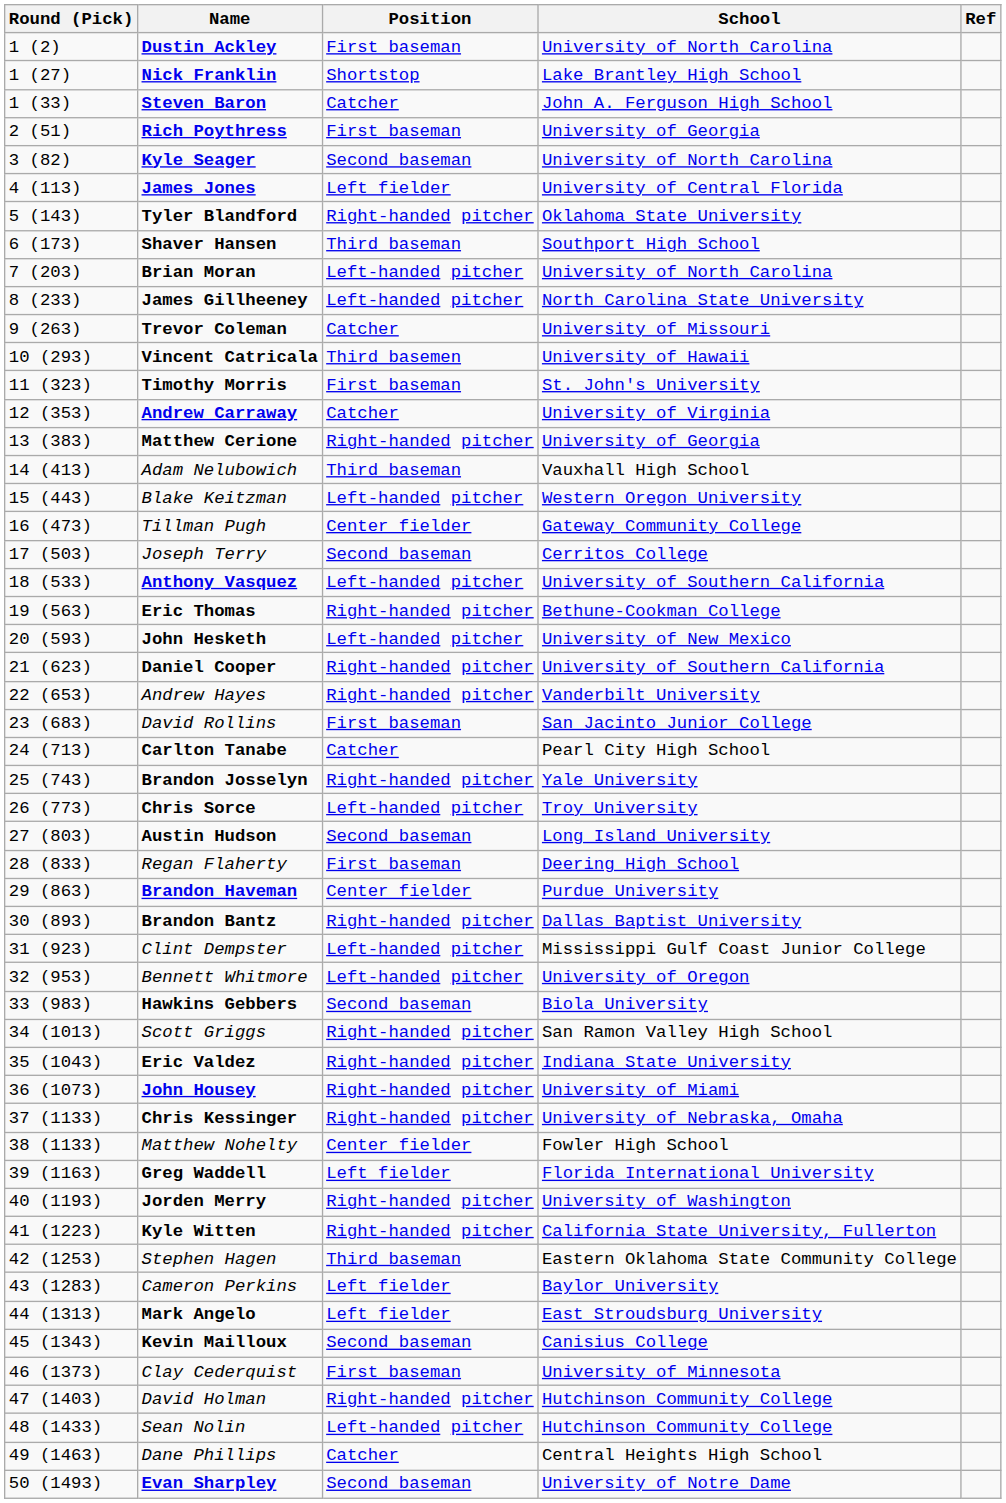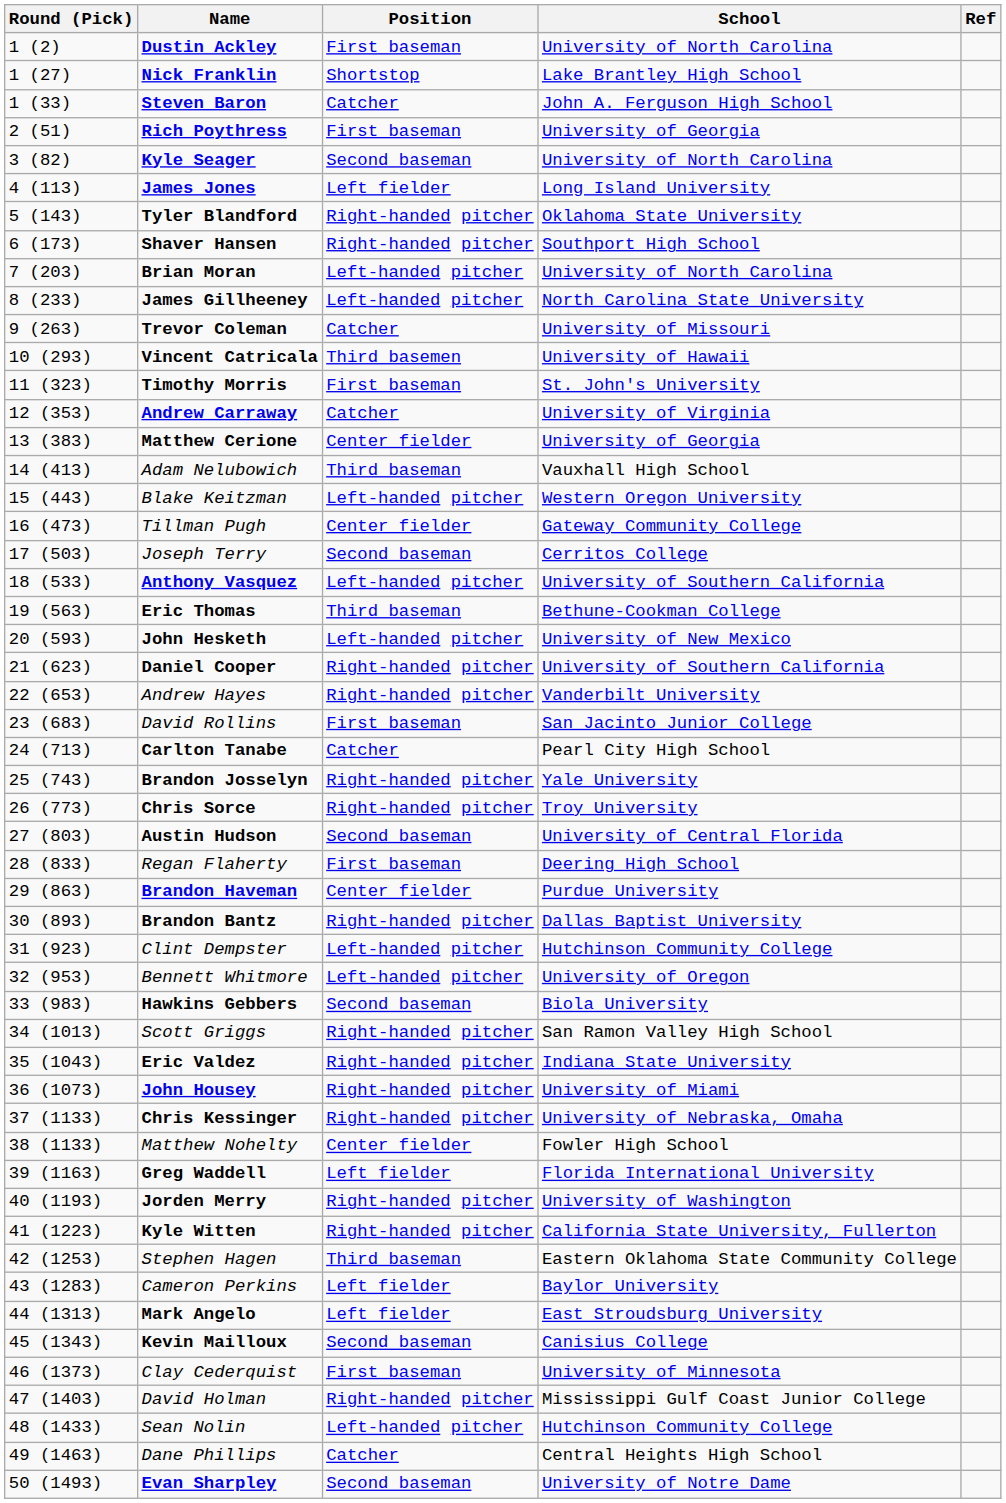 <table class="wikitable sortable">
 <tr>
 <th>Round (Pick)</th>
 <th>Name</th>
 <th>Position</th>
 <th>School</th>
 <th>Ref</th>
 </tr>
 <tr>
 <td>1 (2)</td>
 <td><strong><a href='#'>Dustin Ackley</a></strong></td>
 <td><a href='#'>First baseman</a></td>
 <td><a href='#'>University of North Carolina</a></td>
 <td></td>
 </tr>
 <tr>
 <td>1 (27)</td>
 <td><strong><a href='#'>Nick Franklin</a></strong></td>
 <td><a href='#'>Shortstop</a></td>
 <td><a href='#'>Lake Brantley High School</a></td>
 <td></td>
 </tr>
 <tr>
 <td>1 (33)</td>
 <td><strong><a href='#'>Steven Baron</a></strong></td>
 <td><a href='#'>Catcher</a></td>
 <td><a href='#'>John A. Ferguson High School</a></td>
 <td></td>
 </tr>
 <tr>
 <td>2 (51)</td>
 <td><strong><a href='#'>Rich Poythress</a></strong></td>
 <td><a href='#'>First baseman</a></td>
 <td><a href='#'>University of Georgia</a></td>
 <td></td>
 </tr>
 <tr>
 <td>3 (82)</td>
 <td><strong><a href='#'>Kyle Seager</a></strong></td>
 <td><a href='#'>Second baseman</a></td>
 <td><a href='#'>University of North Carolina</a></td>
 <td></td>
 </tr>
 <tr>
 <td>4 (113)</td>
 <td><strong><a href='#'>James Jones</a></strong></td>
 <td><a href='#'>Left fielder</a></td>
-<td><a href='#'>University of Central Florida</a></td>
+<td><a href='#'>Long Island University</a></td>
 <td></td>
 </tr>
 <tr>
 <td>5 (143)</td>
 <td><strong>Tyler Blandford</strong></td>
 <td><a href='#'>Right-handed</a> <a href='#'>pitcher</a></td>
 <td><a href='#'>Oklahoma State University</a></td>
 <td></td>
 </tr>
 <tr>
 <td>6 (173)</td>
 <td><strong>Shaver Hansen</strong></td>
-<td><a href='#'>Third baseman</a></td>
+<td><a href='#'>Right-handed</a> <a href='#'>pitcher</a></td>
 <td><a href='#'>Southport High School</a></td>
 <td></td>
 </tr>
 <tr>
 <td>7 (203)</td>
 <td><strong>Brian Moran</strong></td>
 <td><a href='#'>Left-handed</a> <a href='#'>pitcher</a></td>
 <td><a href='#'>University of North Carolina</a></td>
 <td></td>
 </tr>
 <tr>
 <td>8 (233)</td>
 <td><strong>James Gillheeney</strong></td>
 <td><a href='#'>Left-handed</a> <a href='#'>pitcher</a></td>
 <td><a href='#'>North Carolina State University</a></td>
 <td></td>
 </tr>
 <tr>
 <td>9 (263)</td>
 <td><strong>Trevor Coleman</strong></td>
 <td><a href='#'>Catcher</a></td>
 <td><a href='#'>University of Missouri</a></td>
 <td></td>
 </tr>
 <tr>
 <td>10 (293)</td>
 <td><strong>Vincent Catricala</strong></td>
 <td><a href='#'>Third basemen</a></td>
 <td><a href='#'>University of Hawaii</a></td>
 <td></td>
 </tr>
 <tr>
 <td>11 (323)</td>
 <td><strong>Timothy Morris</strong></td>
 <td><a href='#'>First baseman</a></td>
 <td><a href='#'>St. John's University</a></td>
 <td></td>
 </tr>
 <tr>
 <td>12 (353)</td>
 <td><strong><a href='#'>Andrew Carraway</a></strong></td>
 <td><a href='#'>Catcher</a></td>
 <td><a href='#'>University of Virginia</a></td>
 <td></td>
 </tr>
 <tr>
 <td>13 (383)</td>
 <td><strong>Matthew Cerione</strong></td>
-<td><a href='#'>Right-handed</a> <a href='#'>pitcher</a></td>
+<td><a href='#'>Center fielder</a></td>
 <td><a href='#'>University of Georgia</a></td>
 <td></td>
 </tr>
 <tr>
 <td>14 (413)</td>
 <td><em>Adam Nelubowich</em></td>
 <td><a href='#'>Third baseman</a></td>
 <td>Vauxhall High School</td>
 <td></td>
 </tr>
 <tr>
 <td>15 (443)</td>
 <td><em>Blake Keitzman</em></td>
 <td><a href='#'>Left-handed</a> <a href='#'>pitcher</a></td>
 <td><a href='#'>Western Oregon University</a></td>
 <td></td>
 </tr>
 <tr>
 <td>16 (473)</td>
 <td><em>Tillman Pugh</em></td>
 <td><a href='#'>Center fielder</a></td>
 <td><a href='#'>Gateway Community College</a></td>
 <td></td>
 </tr>
 <tr>
 <td>17 (503)</td>
 <td><em>Joseph Terry</em></td>
 <td><a href='#'>Second baseman</a></td>
 <td><a href='#'>Cerritos College</a></td>
 <td></td>
 </tr>
 <tr>
 <td>18 (533)</td>
 <td><strong><a href='#'>Anthony Vasquez</a></strong></td>
 <td><a href='#'>Left-handed</a> <a href='#'>pitcher</a></td>
 <td><a href='#'>University of Southern California</a></td>
 <td></td>
 </tr>
 <tr>
 <td>19 (563)</td>
 <td><strong>Eric Thomas</strong></td>
-<td><a href='#'>Right-handed</a> <a href='#'>pitcher</a></td>
+<td><a href='#'>Third baseman</a></td>
 <td><a href='#'>Bethune-Cookman College</a></td>
 <td></td>
 </tr>
 <tr>
 <td>20 (593)</td>
 <td><strong>John Hesketh</strong></td>
 <td><a href='#'>Left-handed</a> <a href='#'>pitcher</a></td>
 <td><a href='#'>University of New Mexico</a></td>
 <td></td>
 </tr>
 <tr>
 <td>21 (623)</td>
 <td><strong>Daniel Cooper</strong></td>
 <td><a href='#'>Right-handed</a> <a href='#'>pitcher</a></td>
 <td><a href='#'>University of Southern California</a></td>
 <td></td>
 </tr>
 <tr>
 <td>22 (653)</td>
 <td><em>Andrew Hayes</em></td>
 <td><a href='#'>Right-handed</a> <a href='#'>pitcher</a></td>
 <td><a href='#'>Vanderbilt University</a></td>
 <td></td>
 </tr>
 <tr>
 <td>23 (683)</td>
 <td><em>David Rollins</em></td>
 <td><a href='#'>First baseman</a></td>
 <td><a href='#'>San Jacinto Junior College</a></td>
 <td></td>
 </tr>
 <tr>
 <td>24 (713)</td>
 <td><strong>Carlton Tanabe</strong></td>
 <td><a href='#'>Catcher</a></td>
 <td>Pearl City High School</td>
 <td></td>
 </tr>
 <tr>
 <td>25 (743)</td>
 <td><strong>Brandon Josselyn</strong></td>
 <td><a href='#'>Right-handed</a> <a href='#'>pitcher</a></td>
 <td><a href='#'>Yale University</a></td>
 <td></td>
 </tr>
 <tr>
 <td>26 (773)</td>
 <td><strong>Chris Sorce</strong></td>
-<td><a href='#'>Left-handed</a> <a href='#'>pitcher</a></td>
+<td><a href='#'>Right-handed</a> <a href='#'>pitcher</a></td>
 <td><a href='#'>Troy University</a></td>
 <td></td>
 </tr>
 <tr>
 <td>27 (803)</td>
 <td><strong>Austin Hudson</strong></td>
 <td><a href='#'>Second baseman</a></td>
-<td><a href='#'>Long Island University</a></td>
+<td><a href='#'>University of Central Florida</a></td>
 <td></td>
 </tr>
 <tr>
 <td>28 (833)</td>
 <td><em>Regan Flaherty</em></td>
 <td><a href='#'>First baseman</a></td>
 <td><a href='#'>Deering High School</a></td>
 <td></td>
 </tr>
 <tr>
 <td>29 (863)</td>
 <td><strong><a href='#'>Brandon Haveman</a></strong></td>
 <td><a href='#'>Center fielder</a></td>
 <td><a href='#'>Purdue University</a></td>
 <td></td>
 </tr>
 <tr>
 <td>30 (893)</td>
 <td><strong>Brandon Bantz</strong></td>
 <td><a href='#'>Right-handed</a> <a href='#'>pitcher</a></td>
 <td><a href='#'>Dallas Baptist University</a></td>
 <td></td>
 </tr>
 <tr>
 <td>31 (923)</td>
 <td><em>Clint Dempster</em></td>
 <td><a href='#'>Left-handed</a> <a href='#'>pitcher</a></td>
-<td>Mississippi Gulf Coast Junior College</td>
+<td><a href='#'>Hutchinson Community College</a></td>
 <td></td>
 </tr>
 <tr>
 <td>32 (953)</td>
 <td><em>Bennett Whitmore</em></td>
 <td><a href='#'>Left-handed</a> <a href='#'>pitcher</a></td>
 <td><a href='#'>University of Oregon</a></td>
 <td></td>
 </tr>
 <tr>
 <td>33 (983)</td>
 <td><strong>Hawkins Gebbers</strong></td>
 <td><a href='#'>Second baseman</a></td>
 <td><a href='#'>Biola University</a></td>
 <td></td>
 </tr>
 <tr>
 <td>34 (1013)</td>
 <td><em>Scott Griggs</em></td>
 <td><a href='#'>Right-handed</a> <a href='#'>pitcher</a></td>
 <td>San Ramon Valley High School</td>
 <td></td>
 </tr>
 <tr>
 <td>35 (1043)</td>
 <td><strong>Eric Valdez</strong></td>
 <td><a href='#'>Right-handed</a> <a href='#'>pitcher</a></td>
 <td><a href='#'>Indiana State University</a></td>
 <td></td>
 </tr>
 <tr>
 <td>36 (1073)</td>
 <td><strong><a href='#'>John Housey</a></strong></td>
 <td><a href='#'>Right-handed</a> <a href='#'>pitcher</a></td>
 <td><a href='#'>University of Miami</a></td>
 <td></td>
 </tr>
 <tr>
 <td>37 (1133)</td>
 <td><strong>Chris Kessinger</strong></td>
 <td><a href='#'>Right-handed</a> <a href='#'>pitcher</a></td>
 <td><a href='#'>University of Nebraska, Omaha</a></td>
 <td></td>
 </tr>
 <tr>
 <td>38 (1133)</td>
 <td><em>Matthew Nohelty</em></td>
 <td><a href='#'>Center fielder</a></td>
 <td>Fowler High School</td>
 <td></td>
 </tr>
 <tr>
 <td>39 (1163)</td>
 <td><strong>Greg Waddell</strong></td>
 <td><a href='#'>Left fielder</a></td>
 <td><a href='#'>Florida International University</a></td>
 <td></td>
 </tr>
 <tr>
 <td>40 (1193)</td>
 <td><strong>Jorden Merry</strong></td>
 <td><a href='#'>Right-handed</a> <a href='#'>pitcher</a></td>
 <td><a href='#'>University of Washington</a></td>
 <td></td>
 </tr>
 <tr>
 <td>41 (1223)</td>
 <td><strong>Kyle Witten</strong></td>
 <td><a href='#'>Right-handed</a> <a href='#'>pitcher</a></td>
 <td><a href='#'>California State University, Fullerton</a></td>
 <td></td>
 </tr>
 <tr>
 <td>42 (1253)</td>
 <td><em>Stephen Hagen</em></td>
 <td><a href='#'>Third baseman</a></td>
 <td>Eastern Oklahoma State Community College</td>
 <td></td>
 </tr>
 <tr>
 <td>43 (1283)</td>
 <td><em>Cameron Perkins</em></td>
 <td><a href='#'>Left fielder</a></td>
 <td><a href='#'>Baylor University</a></td>
 <td></td>
 </tr>
 <tr>
 <td>44 (1313)</td>
 <td><strong>Mark Angelo</strong></td>
 <td><a href='#'>Left fielder</a></td>
 <td><a href='#'>East Stroudsburg University</a></td>
 <td></td>
 </tr>
 <tr>
 <td>45 (1343)</td>
 <td><strong>Kevin Mailloux</strong></td>
 <td><a href='#'>Second baseman</a></td>
 <td><a href='#'>Canisius College</a></td>
 <td></td>
 </tr>
 <tr>
 <td>46 (1373)</td>
 <td><em>Clay Cederquist</em></td>
 <td><a href='#'>First baseman</a></td>
 <td><a href='#'>University of Minnesota</a></td>
 <td></td>
 </tr>
 <tr>
 <td>47 (1403)</td>
 <td><em>David Holman</em></td>
 <td><a href='#'>Right-handed</a> <a href='#'>pitcher</a></td>
-<td><a href='#'>Hutchinson Community College</a></td>
+<td>Mississippi Gulf Coast Junior College</td>
 <td></td>
 </tr>
 <tr>
 <td>48 (1433)</td>
 <td><em>Sean Nolin</em></td>
 <td><a href='#'>Left-handed</a> <a href='#'>pitcher</a></td>
 <td><a href='#'>Hutchinson Community College</a></td>
 <td></td>
 </tr>
 <tr>
 <td>49 (1463)</td>
 <td><em>Dane Phillips</em></td>
 <td><a href='#'>Catcher</a></td>
 <td>Central Heights High School</td>
 <td></td>
 </tr>
 <tr>
 <td>50 (1493)</td>
 <td><strong><a href='#'>Evan Sharpley</a></strong></td>
 <td><a href='#'>Second baseman</a></td>
 <td><a href='#'>University of Notre Dame</a></td>
 <td></td>
 </tr>
 </table>
